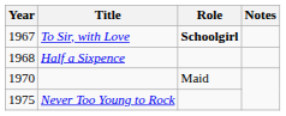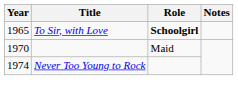 <table class="wikitable">
 <tr>
 <th>Year</th>
 <th>Title</th>
 <th>Role</th>
 <th>Notes</th>
 </tr>
 <tr>
-<td>1967</td>
+<td>1965</td>
 <td><em><a href='#'>To Sir, with Love</a></em></td>
 <td><strong>Schoolgirl</strong></td>
-<td></td>
-</tr>
-<tr>
-<td>1968</td>
-<td><em><a href='#'>Half a Sixpence</a></em></td>
-<td></td>
 <td></td>
 </tr>
 <tr>
 <td>1970</td>
 <td></td>
 <td>Maid</td>
 <td rowspan="2"></td>
 </tr>
 <tr>
-<td>1975</td>
+<td>1974</td>
 <td><em><a href='#'>Never Too Young to Rock</a></em></td>
 <td></td>
 </tr>
 </table>
